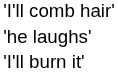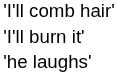 <table>
 <tr>
 <td></td>
 <td>'I'll comb hair'</td>
 </tr>
 <tr>
 <td></td>
-<td>'he laughs'</td>
+<td>'I'll burn it'</td>
 </tr>
 <tr>
 <td></td>
-<td>'I'll burn it'</td>
+<td>'he laughs'</td>
 </tr>
 </table>
